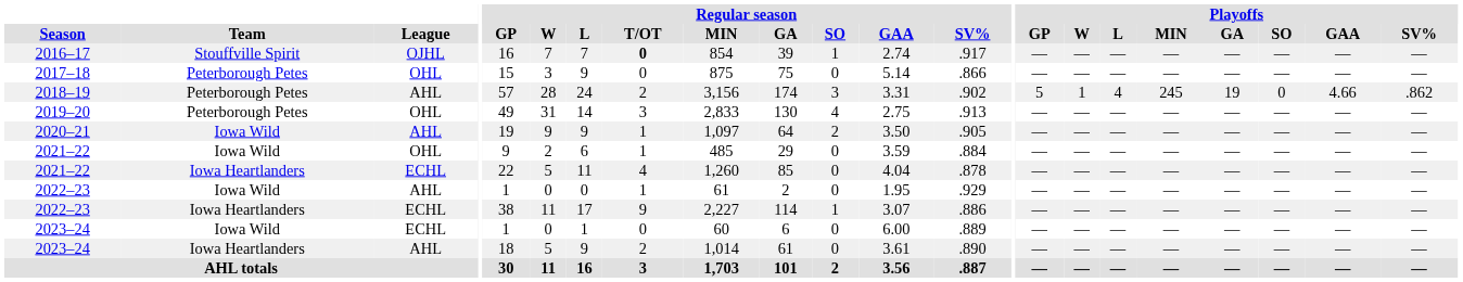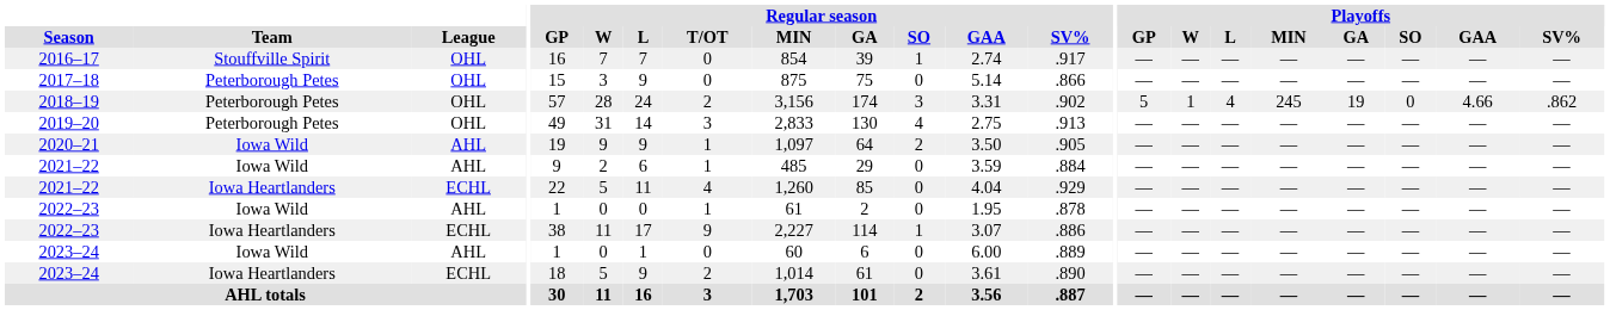 <table border="0" cellpadding="1" cellspacing="0" style="text-align:center; width:75%">
 <tr bgcolor="#e0e0e0">
 <th colspan="3" bgcolor="#ffffff"></th>
 <th rowspan="99" bgcolor="#ffffff"></th>
 <th colspan="9" bgcolor="#e0e0e0"><a href='#'>Regular season</a></th>
 <th rowspan="99" bgcolor="#ffffff"></th>
 <th colspan="8" bgcolor="#e0e0e0"><a href='#'>Playoffs</a></th>
 </tr>
 <tr bgcolor="#e0e0e0">
 <th><a href='#'>Season</a></th>
 <th>Team</th>
 <th>League</th>
 <th>GP</th>
 <th>W</th>
 <th>L</th>
 <th>T/OT</th>
 <th>MIN</th>
 <th>GA</th>
 <th><a href='#'>SO</a></th>
 <th><a href='#'>GAA</a></th>
 <th><a href='#'>SV%</a></th>
 <th>GP</th>
 <th>W</th>
 <th>L</th>
 <th>MIN</th>
 <th>GA</th>
 <th>SO</th>
 <th>GAA</th>
 <th>SV%</th>
 </tr>
 <tr bgcolor="#f0f0f0">
 <td><a href='#'>2016–17</a></td>
 <td><a href='#'>Stouffville Spirit</a></td>
-<td><a href='#'>OJHL</a></td>
+<td><a href='#'>OHL</a></td>
 <td>16</td>
 <td>7</td>
 <td>7</td>
-<td><strong>0</strong></td>
+<td>0</td>
 <td>854</td>
 <td>39</td>
 <td>1</td>
 <td>2.74</td>
 <td>.917</td>
 <td>—</td>
 <td>—</td>
 <td>—</td>
 <td>—</td>
 <td>—</td>
 <td>—</td>
 <td>—</td>
 <td>—</td>
 </tr>
 <tr>
 <td><a href='#'>2017–18</a></td>
 <td><a href='#'>Peterborough Petes</a></td>
 <td><a href='#'>OHL</a></td>
 <td>15</td>
 <td>3</td>
 <td>9</td>
 <td>0</td>
 <td>875</td>
 <td>75</td>
 <td>0</td>
 <td>5.14</td>
 <td>.866</td>
 <td>—</td>
 <td>—</td>
 <td>—</td>
 <td>—</td>
 <td>—</td>
 <td>—</td>
 <td>—</td>
 <td>—</td>
 </tr>
 <tr bgcolor="#f0f0f0">
 <td><a href='#'>2018–19</a></td>
 <td>Peterborough Petes</td>
-<td>AHL</td>
+<td>OHL</td>
 <td>57</td>
 <td>28</td>
 <td>24</td>
 <td>2</td>
 <td>3,156</td>
 <td>174</td>
 <td>3</td>
 <td>3.31</td>
 <td>.902</td>
 <td>5</td>
 <td>1</td>
 <td>4</td>
 <td>245</td>
 <td>19</td>
 <td>0</td>
 <td>4.66</td>
 <td>.862</td>
 </tr>
 <tr>
 <td><a href='#'>2019–20</a></td>
 <td>Peterborough Petes</td>
 <td>OHL</td>
 <td>49</td>
 <td>31</td>
 <td>14</td>
 <td>3</td>
 <td>2,833</td>
 <td>130</td>
 <td>4</td>
 <td>2.75</td>
 <td>.913</td>
 <td>—</td>
 <td>—</td>
 <td>—</td>
 <td>—</td>
 <td>—</td>
 <td>—</td>
 <td>—</td>
 <td>—</td>
 </tr>
 <tr bgcolor="#f0f0f0">
 <td><a href='#'>2020–21</a></td>
 <td><a href='#'>Iowa Wild</a></td>
 <td><a href='#'>AHL</a></td>
 <td>19</td>
 <td>9</td>
 <td>9</td>
 <td>1</td>
 <td>1,097</td>
 <td>64</td>
 <td>2</td>
 <td>3.50</td>
 <td>.905</td>
 <td>—</td>
 <td>—</td>
 <td>—</td>
 <td>—</td>
 <td>—</td>
 <td>—</td>
 <td>—</td>
 <td>—</td>
 </tr>
 <tr>
 <td><a href='#'>2021–22</a></td>
 <td>Iowa Wild</td>
-<td>OHL</td>
+<td>AHL</td>
 <td>9</td>
 <td>2</td>
 <td>6</td>
 <td>1</td>
 <td>485</td>
 <td>29</td>
 <td>0</td>
 <td>3.59</td>
 <td>.884</td>
 <td>—</td>
 <td>—</td>
 <td>—</td>
 <td>—</td>
 <td>—</td>
 <td>—</td>
 <td>—</td>
 <td>—</td>
 </tr>
 <tr bgcolor="#f0f0f0">
 <td><a href='#'>2021–22</a></td>
 <td><a href='#'>Iowa Heartlanders</a></td>
 <td><a href='#'>ECHL</a></td>
 <td>22</td>
 <td>5</td>
 <td>11</td>
 <td>4</td>
 <td>1,260</td>
 <td>85</td>
 <td>0</td>
 <td>4.04</td>
-<td>.878</td>
+<td>.929</td>
 <td>—</td>
 <td>—</td>
 <td>—</td>
 <td>—</td>
 <td>—</td>
 <td>—</td>
 <td>—</td>
 <td>—</td>
 </tr>
 <tr>
 <td><a href='#'>2022–23</a></td>
 <td>Iowa Wild</td>
 <td>AHL</td>
 <td>1</td>
 <td>0</td>
 <td>0</td>
 <td>1</td>
 <td>61</td>
 <td>2</td>
 <td>0</td>
 <td>1.95</td>
-<td>.929</td>
+<td>.878</td>
 <td>—</td>
 <td>—</td>
 <td>—</td>
 <td>—</td>
 <td>—</td>
 <td>—</td>
 <td>—</td>
 <td>—</td>
 </tr>
 <tr bgcolor="#f0f0f0">
 <td><a href='#'>2022–23</a></td>
 <td>Iowa Heartlanders</td>
 <td>ECHL</td>
 <td>38</td>
 <td>11</td>
 <td>17</td>
 <td>9</td>
 <td>2,227</td>
 <td>114</td>
 <td>1</td>
 <td>3.07</td>
 <td>.886</td>
 <td>—</td>
 <td>—</td>
 <td>—</td>
 <td>—</td>
 <td>—</td>
 <td>—</td>
 <td>—</td>
 <td>—</td>
 </tr>
 <tr>
 <td><a href='#'>2023–24</a></td>
 <td>Iowa Wild</td>
-<td>ECHL</td>
+<td>AHL</td>
 <td>1</td>
 <td>0</td>
 <td>1</td>
 <td>0</td>
 <td>60</td>
 <td>6</td>
 <td>0</td>
 <td>6.00</td>
 <td>.889</td>
 <td>—</td>
 <td>—</td>
 <td>—</td>
 <td>—</td>
 <td>—</td>
 <td>—</td>
 <td>—</td>
 <td>—</td>
 </tr>
 <tr bgcolor="#f0f0f0">
 <td><a href='#'>2023–24</a></td>
 <td>Iowa Heartlanders</td>
-<td>AHL</td>
+<td>ECHL</td>
 <td>18</td>
 <td>5</td>
 <td>9</td>
 <td>2</td>
 <td>1,014</td>
 <td>61</td>
 <td>0</td>
 <td>3.61</td>
 <td>.890</td>
 <td>—</td>
 <td>—</td>
 <td>—</td>
 <td>—</td>
 <td>—</td>
 <td>—</td>
 <td>—</td>
 <td>—</td>
 </tr>
 <tr>
 </tr>
 <tr bgcolor="#e0e0e0">
 <th colspan="3">AHL totals</th>
 <th>30</th>
 <th>11</th>
 <th>16</th>
 <th>3</th>
 <th>1,703</th>
 <th>101</th>
 <th>2</th>
 <th>3.56</th>
 <th>.887</th>
 <th>—</th>
 <th>—</th>
 <th>—</th>
 <th>—</th>
 <th>—</th>
 <th>—</th>
 <th>—</th>
 <th>—</th>
 </tr>
 </table>
